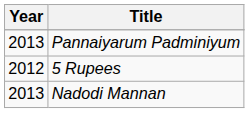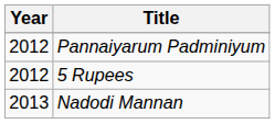 <table class="wikitable sortable">
 <tr>
 <th width="33">Year</th>
 <th>Title</th>
 </tr>
 <tr>
 </tr>
 <tr>
-<td align="center">2013</td>
+<td align="center">2012</td>
 <td align="left"><em>Pannaiyarum Padminiyum</em></td>
 </tr>
 <tr>
 <td align="center">2012</td>
 <td align="left"><em>5 Rupees</em></td>
 </tr>
 <tr>
 <td align="center">2013</td>
 <td align="left"><em>Nadodi Mannan</em></td>
 </tr>
 </table>
